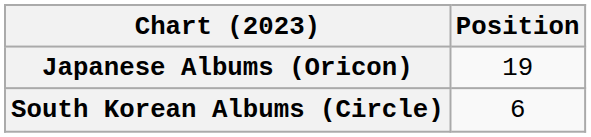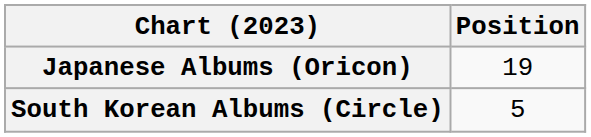 <table class="wikitable sortable plainrowheaders" style="text-align:center">
 <tr>
 <th scope="col">Chart (2023)</th>
 <th scope="col">Position</th>
 </tr>
 <tr>
 <th scope="row">Japanese Albums (Oricon)</th>
 <td>19</td>
 </tr>
 <tr>
 <th scope="row">South Korean Albums (Circle)</th>
-<td>6</td>
+<td>5</td>
 </tr>
 </table>
